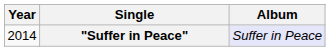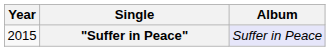 <table class="wikitable plainrowheaders" style="text-align:center;">
 <tr>
 <th>Year</th>
 <th style="width:14em;">Single</th>
 <th>Album</th>
 </tr>
 <tr>
-<td>2014</td>
+<td>2015</td>
 <th scope="row">"Suffer in Peace"</th>
 <td style="background: lavender; text-align:left;"><em>Suffer in Peace</em></td>
 </tr>
 </table>
